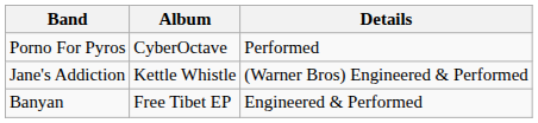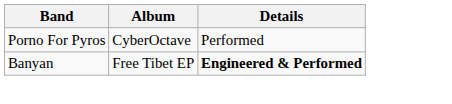 <table class="wikitable" border="1">
 <tr>
 <th>Band</th>
 <th>Album</th>
 <th>Details</th>
 </tr>
 <tr>
 <td>Porno For Pyros</td>
 <td>CyberOctave</td>
 <td>Performed</td>
 </tr>
 <tr>
-<td>Jane's Addiction</td>
-<td>Kettle Whistle</td>
-<td>(Warner Bros) Engineered & Performed</td>
-</tr>
-<tr>
 <td>Banyan</td>
 <td>Free Tibet EP</td>
-<td>Engineered & Performed</td>
+<td><strong>Engineered & Performed</strong></td>
 </tr>
 </table>
